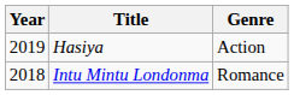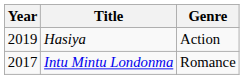 <table class="wikitable">
 <tr>
 <th>Year</th>
 <th>Title</th>
 <th>Genre</th>
 </tr>
 <tr>
 <td>2019</td>
 <td><em>Hasiya</em></td>
 <td>Action</td>
 </tr>
 <tr>
-<td>2018</td>
+<td>2017</td>
 <td><em><a href='#'>Intu Mintu Londonma</a></em></td>
 <td>Romance</td>
 </tr>
 </table>
